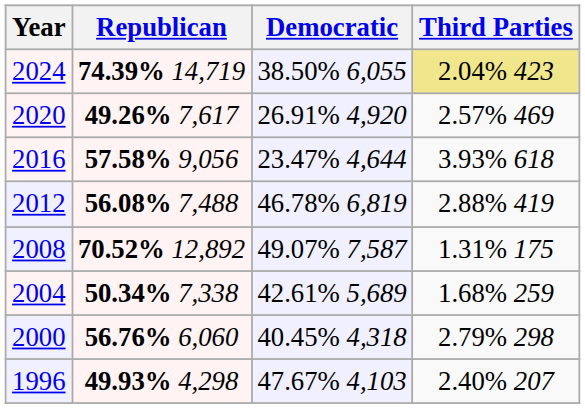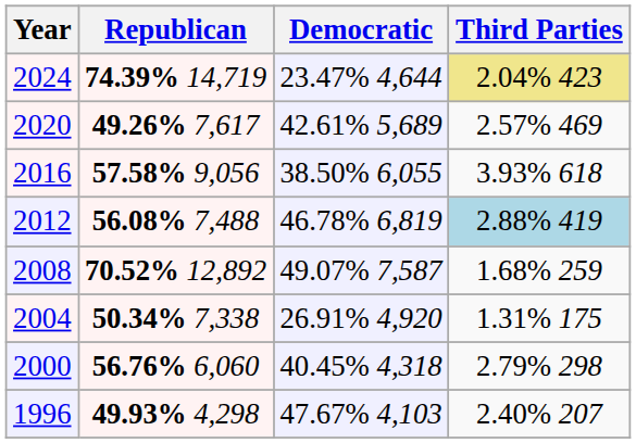 <table class="wikitable" style="float:right; font-size:95%;">
 <tr bgcolor=lightgrey>
 <th>Year</th>
 <th><a href='#'>Republican</a></th>
 <th><a href='#'>Democratic</a></th>
 <th><a href='#'>Third Parties</a></th>
 </tr>
 <tr>
 <td align="center" bgcolor="#fff3f3"><a href='#'>2024</a></td>
 <td align="center" bgcolor="#fff3f3"><strong>74.39%</strong> <em>14,719</em></td>
-<td align="center" bgcolor="#f0f0ff">38.50% <em>6,055</em></td>
+<td align="center" bgcolor="#f0f0ff">23.47% <em>4,644</em></td>
 <td align="center" style="background: khaki;">2.04% <em>423</em></td>
 </tr>
 <tr>
 <td align="center" bgcolor="#fff3f3"><a href='#'>2020</a></td>
 <td align="center" bgcolor="#fff3f3"><strong>49.26%</strong> <em>7,617</em></td>
-<td align="center" bgcolor="#f0f0ff">26.91% <em>4,920</em></td>
+<td align="center" bgcolor="#f0f0ff">42.61% <em>5,689</em></td>
 <td align="center">2.57% <em>469</em></td>
 </tr>
 <tr>
 <td align="center" bgcolor="#fff3f3"><a href='#'>2016</a></td>
 <td align="center" bgcolor="#fff3f3"><strong>57.58%</strong> <em>9,056</em></td>
-<td align="center" bgcolor="#f0f0ff">23.47% <em>4,644</em></td>
+<td align="center" bgcolor="#f0f0ff">38.50% <em>6,055</em></td>
 <td align="center">3.93% <em>618</em></td>
 </tr>
 <tr>
 <td align="center" bgcolor="#f0f0ff"><a href='#'>2012</a></td>
 <td align="center" bgcolor="#fff3f3"><strong>56.08%</strong> <em>7,488</em></td>
 <td align="center" bgcolor="#f0f0ff">46.78% <em>6,819</em></td>
-<td align="center">2.88% <em>419</em></td>
+<td align="center" style="background: lightblue;">2.88% <em>419</em></td>
 </tr>
 <tr>
 <td align="center" bgcolor="#f0f0ff"><a href='#'>2008</a></td>
 <td align="center" bgcolor="#fff3f3"><strong>70.52%</strong> <em>12,892</em></td>
 <td align="center" bgcolor="#f0f0ff">49.07% <em>7,587</em></td>
-<td align="center">1.31% <em>175</em></td>
+<td align="center">1.68% <em>259</em></td>
 </tr>
 <tr>
 <td align="center" bgcolor="#fff3f3"><a href='#'>2004</a></td>
 <td align="center" bgcolor="#fff3f3"><strong>50.34%</strong> <em>7,338</em></td>
-<td align="center" bgcolor="#f0f0ff">42.61% <em>5,689</em></td>
-<td align="center">1.68% <em>259</em></td>
+<td align="center" bgcolor="#f0f0ff">26.91% <em>4,920</em></td>
+<td align="center">1.31% <em>175</em></td>
 </tr>
 <tr>
 <td align="center" bgcolor="#f0f0ff"><a href='#'>2000</a></td>
 <td align="center" bgcolor="#fff3f3"><strong>56.76%</strong> <em>6,060</em></td>
 <td align="center" bgcolor="#f0f0ff">40.45% <em>4,318</em></td>
 <td align="center">2.79% <em>298</em></td>
 </tr>
 <tr>
 <td align="center" bgcolor="#f0f0ff"><a href='#'>1996</a></td>
 <td align="center" bgcolor="#fff3f3"><strong>49.93%</strong> <em>4,298</em></td>
 <td align="center" bgcolor="#f0f0ff">47.67% <em>4,103</em></td>
 <td align="center">2.40% <em>207</em></td>
 </tr>
 </table>
